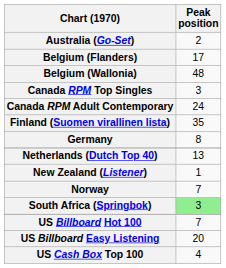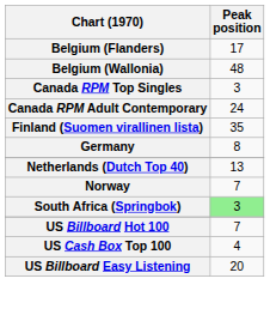 <table class="wikitable sortable plainrowheaders">
 <tr>
 <th scope="col">Chart (1970)</th>
 <th scope="col">Peak<br>position</th>
-</tr>
-<tr>
-<th scope="row">Australia (<em><a href='#'>Go-Set</a></em>)</th>
-<td style="text-align:center;">2</td>
 </tr>
 <tr>
 <th scope="row">Belgium (Flanders)</th>
 <td style="text-align:center;">17</td>
 </tr>
 <tr>
 <th scope="row">Belgium (Wallonia)</th>
 <td style="text-align:center;">48</td>
 </tr>
 <tr>
 <th scope="row">Canada <em><a href='#'>RPM</a></em> Top Singles</th>
 <td style="text-align:center;">3</td>
 </tr>
 <tr>
 <th scope="row">Canada <em>RPM</em> Adult Contemporary</th>
 <td style="text-align:center;">24</td>
 </tr>
 <tr>
 <th scope="row">Finland (<a href='#'>Suomen virallinen lista</a>)</th>
 <td style="text-align:center;">35</td>
 </tr>
 <tr>
 <th scope="row">Germany</th>
 <td style="text-align:center;">8</td>
 </tr>
 <tr>
 </tr>
 <tr>
 <th scope="row">Netherlands (<a href='#'>Dutch Top 40</a>)</th>
 <td style="text-align:center;">13</td>
 </tr>
 <tr>
-<th scope="row">New Zealand (<em><a href='#'>Listener</a></em>)</th>
-<td style="text-align:center;">1</td>
-</tr>
-<tr>
 <th scope="row">Norway</th>
 <td style="text-align:center;">7</td>
 </tr>
 <tr>
 <th scope="row">South Africa (<a href='#'>Springbok</a>)</th>
 <td align="center" style="background: lightgreen;">3</td>
 </tr>
 <tr>
 </tr>
 <tr>
 <th scope="row">US <em><a href='#'>Billboard</a></em> <a href='#'>Hot 100</a></th>
 <td style="text-align:center;">7</td>
 </tr>
 <tr>
+<th scope="row">US <em><a href='#'>Cash Box</a></em> Top 100</th>
+<td style="text-align:center;">4</td>
+</tr>
+<tr>
 <th scope="row">US <em>Billboard</em> <a href='#'>Easy Listening</a></th>
 <td align="center">20</td>
 </tr>
-<tr>
-<th scope="row">US <em><a href='#'>Cash Box</a></em> Top 100</th>
-<td style="text-align:center;">4</td>
-</tr>
 </table>
